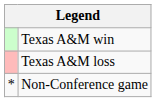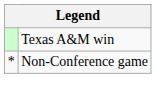 <table class="wikitable" style="font-size:90%">
 <tr>
 <th colspan=2>Legend</th>
 </tr>
 <tr>
 <td style="background:#ccffcc;"> </td>
 <td>Texas A&M win</td>
 </tr>
 <tr>
-<td style="background:#fbb;"> </td>
-<td>Texas A&M loss</td>
-</tr>
-<tr>
 <td>*</td>
 <td>Non-Conference game</td>
 </tr>
 </table>
